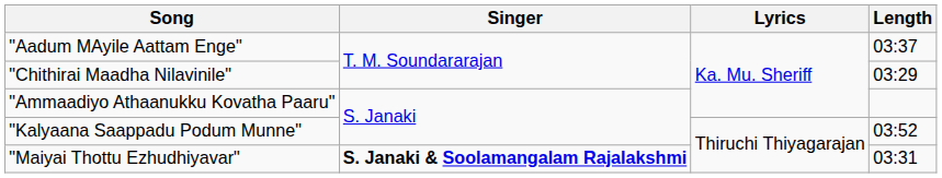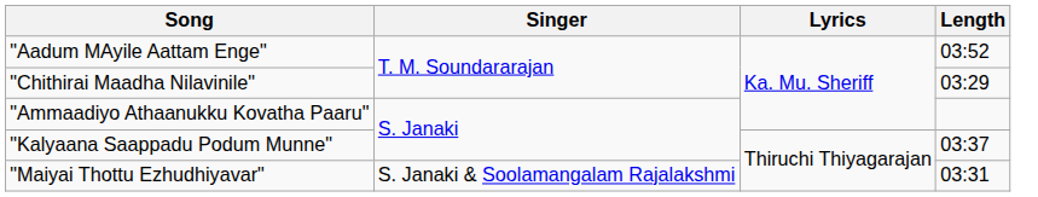 <table class="wikitable">
 <tr>
 <th>Song</th>
 <th>Singer</th>
 <th>Lyrics</th>
 <th>Length</th>
 </tr>
 <tr>
 <td>"Aadum MAyile Aattam Enge"</td>
 <td rowspan=2><a href='#'>T. M. Soundararajan</a></td>
 <td rowspan="3"><a href='#'>Ka. Mu. Sheriff</a></td>
-<td>03:37</td>
+<td>03:52</td>
 </tr>
 <tr>
 <td>"Chithirai Maadha Nilavinile"</td>
 <td>03:29</td>
 </tr>
 <tr>
 <td>"Ammaadiyo Athaanukku Kovatha Paaru"</td>
 <td rowspan=2><a href='#'>S. Janaki</a></td>
 <td></td>
 </tr>
 <tr>
 <td>"Kalyaana Saappadu Podum Munne"</td>
 <td rowspan=2>Thiruchi Thiyagarajan</td>
-<td>03:52</td>
+<td>03:37</td>
 </tr>
 <tr>
 <td>"Maiyai Thottu Ezhudhiyavar"</td>
-<td><strong>S. Janaki & <a href='#'>Soolamangalam Rajalakshmi</a></strong></td>
+<td>S. Janaki & <a href='#'>Soolamangalam Rajalakshmi</a></td>
 <td>03:31</td>
 </tr>
 </table>
